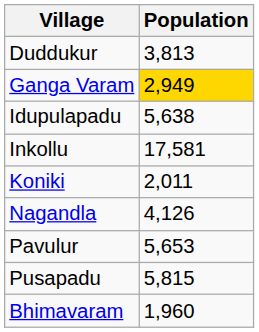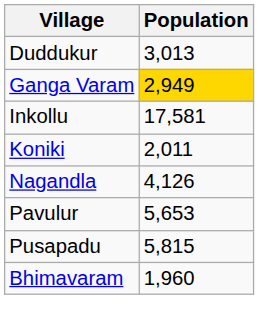 <table class="wikitable">
 <tr>
 <th>Village</th>
 <th>Population</th>
 </tr>
 <tr>
 <td>Duddukur</td>
-<td>3,813</td>
+<td>3,013</td>
 </tr>
 <tr>
 <td><a href='#'>Ganga Varam</a></td>
 <td style="background: gold;">2,949</td>
-</tr>
-<tr>
-<td>Idupulapadu</td>
-<td>5,638</td>
 </tr>
 <tr>
 <td>Inkollu</td>
 <td>17,581</td>
 </tr>
 <tr>
 <td><a href='#'>Koniki</a></td>
 <td>2,011</td>
 </tr>
 <tr>
 <td><a href='#'>Nagandla</a></td>
 <td>4,126</td>
 </tr>
 <tr>
 <td>Pavulur</td>
 <td>5,653</td>
 </tr>
 <tr>
 <td>Pusapadu</td>
 <td>5,815</td>
 </tr>
 <tr>
 <td><a href='#'>Bhimavaram</a></td>
 <td>1,960</td>
 </tr>
 </table>
